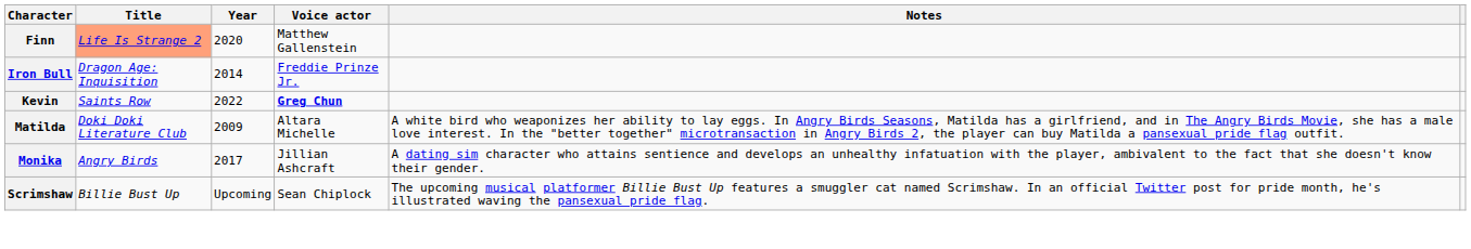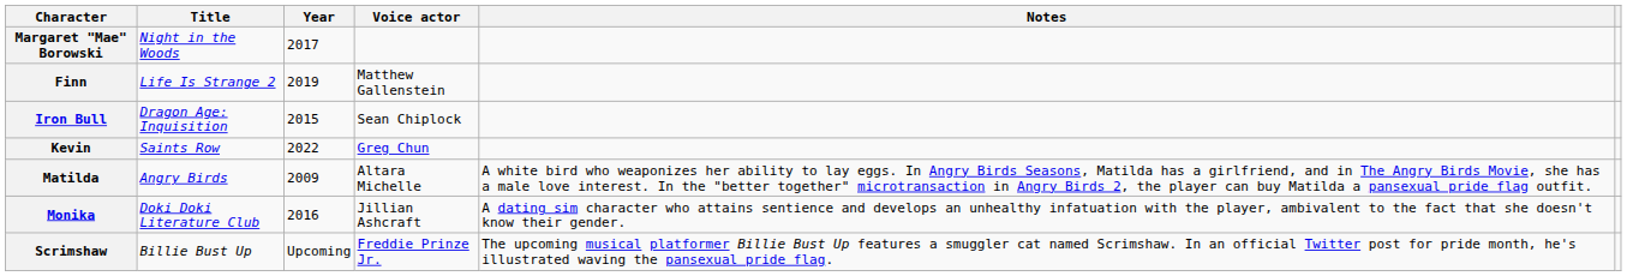 <table class="wikitable sortable" style="width: 100%">
 <tr>
 <th>Character</th>
 <th>Title</th>
 <th>Year</th>
 <th>Voice actor</th>
 <th scope="col" class="unsortable">Notes</th>
 <th scope="col" class="unsortable"></th>
 </tr>
 <tr>
+<th scope="row">Margaret "Mae" Borowski</th>
+<td><em><a href='#'>Night in the Woods</a></em></td>
+<td>2017</td>
+<td></td>
+<td></td>
+<td></td>
+</tr>
+<tr>
 <th scope="row">Finn</th>
-<td style="background: lightsalmon;"><em><a href='#'>Life Is Strange 2</a></em></td>
-<td>2020</td>
+<td><em><a href='#'>Life Is Strange 2</a></em></td>
+<td>2019</td>
 <td>Matthew Gallenstein</td>
 <td></td>
 <td></td>
 </tr>
 <tr>
 <th scope="row"><a href='#'>Iron Bull</a></th>
 <td><em><a href='#'>Dragon Age: Inquisition</a></em></td>
-<td>2014</td>
-<td><a href='#'>Freddie Prinze Jr.</a></td>
+<td>2015</td>
+<td>Sean Chiplock</td>
 <td></td>
 <td></td>
 </tr>
 <tr>
 <th scope="row">Kevin</th>
 <td><em><a href='#'>Saints Row</a></em></td>
 <td>2022</td>
-<td><strong><a href='#'>Greg Chun</a></strong></td>
+<td><a href='#'>Greg Chun</a></td>
 <td></td>
 <td></td>
 </tr>
 <tr>
 <th>Matilda</th>
-<td><em><a href='#'>Doki Doki Literature Club</a></em></td>
+<td><em><a href='#'>Angry Birds</a></em></td>
 <td>2009</td>
 <td>Altara Michelle</td>
 <td>A white bird who weaponizes her ability to lay eggs. In <a href='#'>Angry Birds Seasons</a>, Matilda has a girlfriend, and in <a href='#'>The Angry Birds Movie</a>, she has a male love interest. In the "better together" <a href='#'>microtransaction</a> in <a href='#'>Angry Birds 2</a>, the player can buy Matilda a <a href='#'>pansexual pride flag</a> outfit.</td>
 </tr>
 <tr>
 <th><a href='#'> Monika</a></th>
-<td><em><a href='#'>Angry Birds</a></em></td>
-<td>2017</td>
+<td><em><a href='#'>Doki Doki Literature Club</a></em></td>
+<td>2016</td>
 <td>Jillian Ashcraft</td>
 <td>A <a href='#'>dating sim</a> character who attains sentience and develops an unhealthy infatuation with the player, ambivalent to the fact that she doesn't know their gender.</td>
 <td></td>
 </tr>
 <tr>
 <th>Scrimshaw</th>
 <td><em>Billie Bust Up</em></td>
 <td>Upcoming</td>
-<td>Sean Chiplock</td>
+<td><a href='#'>Freddie Prinze Jr.</a></td>
 <td>The upcoming <a href='#'> musical</a> <a href='#'>platformer</a> <em>Billie Bust Up</em> features a smuggler cat named Scrimshaw. In an official <a href='#'>Twitter</a> post for pride month, he's illustrated waving the <a href='#'>pansexual pride flag</a>. </td>
 </tr>
 </table>
